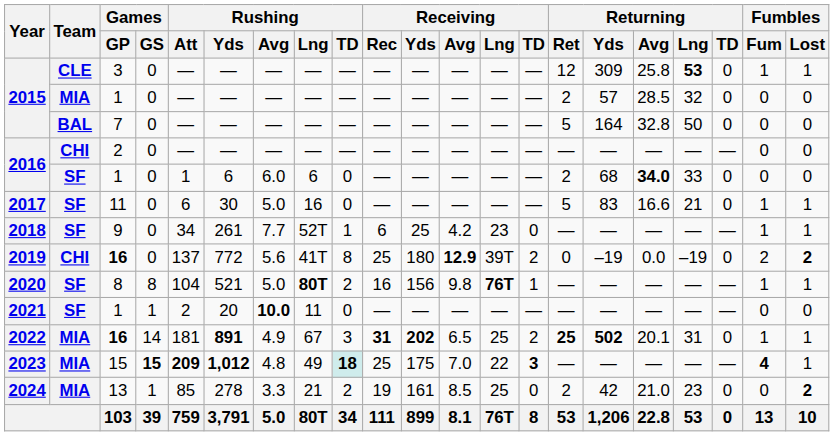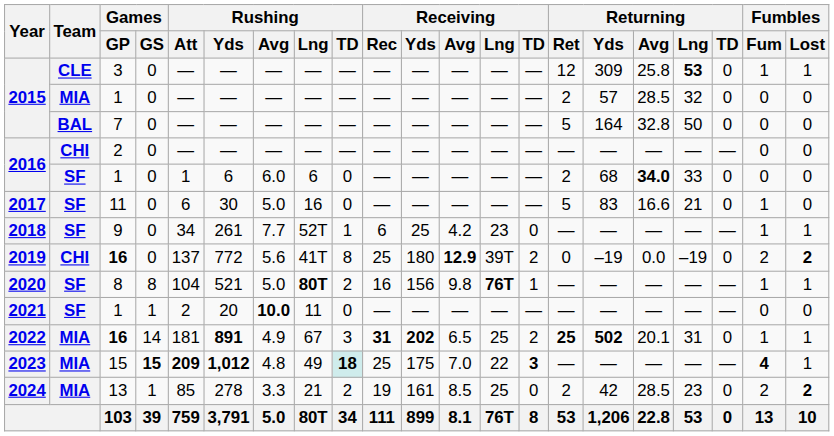 <table class= "wikitable" style="text-align:center;">
 <tr>
 <th rowspan="2">Year</th>
 <th rowspan="2">Team</th>
 <th colspan="2">Games</th>
 <th colspan="5">Rushing</th>
 <th colspan="5">Receiving</th>
 <th colspan="5">Returning</th>
 <th colspan="2">Fumbles</th>
 </tr>
 <tr>
 <th>GP</th>
 <th>GS</th>
 <th>Att</th>
 <th>Yds</th>
 <th>Avg</th>
 <th>Lng</th>
 <th>TD</th>
 <th>Rec</th>
 <th>Yds</th>
 <th>Avg</th>
 <th>Lng</th>
 <th>TD</th>
 <th>Ret</th>
 <th>Yds</th>
 <th>Avg</th>
 <th>Lng</th>
 <th>TD</th>
 <th>Fum</th>
 <th>Lost</th>
 </tr>
 <tr>
 <th rowspan="3"><a href='#'>2015</a></th>
 <th><a href='#'>CLE</a></th>
 <td>3</td>
 <td>0</td>
 <td>—</td>
 <td>—</td>
 <td>—</td>
 <td>—</td>
 <td>—</td>
 <td>—</td>
 <td>—</td>
 <td>—</td>
 <td>—</td>
 <td>—</td>
 <td>12</td>
 <td>309</td>
 <td>25.8</td>
 <td><strong>53</strong></td>
 <td>0</td>
 <td>1</td>
 <td>1</td>
 </tr>
 <tr>
 <th><a href='#'>MIA</a></th>
 <td>1</td>
 <td>0</td>
 <td>—</td>
 <td>—</td>
 <td>—</td>
 <td>—</td>
 <td>—</td>
 <td>—</td>
 <td>—</td>
 <td>—</td>
 <td>—</td>
 <td>—</td>
 <td>2</td>
 <td>57</td>
 <td>28.5</td>
 <td>32</td>
 <td>0</td>
 <td>0</td>
 <td>0</td>
 </tr>
 <tr>
 <th><a href='#'>BAL</a></th>
 <td>7</td>
 <td>0</td>
 <td>—</td>
 <td>—</td>
 <td>—</td>
 <td>—</td>
 <td>—</td>
 <td>—</td>
 <td>—</td>
 <td>—</td>
 <td>—</td>
 <td>—</td>
 <td>5</td>
 <td>164</td>
 <td>32.8</td>
 <td>50</td>
 <td>0</td>
 <td>0</td>
 <td>0</td>
 </tr>
 <tr>
 <th rowspan="2"><a href='#'>2016</a></th>
 <th><a href='#'>CHI</a></th>
 <td>2</td>
 <td>0</td>
 <td>—</td>
 <td>—</td>
 <td>—</td>
 <td>—</td>
 <td>—</td>
 <td>—</td>
 <td>—</td>
 <td>—</td>
 <td>—</td>
 <td>—</td>
 <td>—</td>
 <td>—</td>
 <td>—</td>
 <td>—</td>
 <td>—</td>
 <td>0</td>
 <td>0</td>
 </tr>
 <tr>
 <th><a href='#'>SF</a></th>
 <td>1</td>
 <td>0</td>
 <td>1</td>
 <td>6</td>
 <td>6.0</td>
 <td>6</td>
 <td>0</td>
 <td>—</td>
 <td>—</td>
 <td>—</td>
 <td>—</td>
 <td>—</td>
 <td>2</td>
 <td>68</td>
 <td><strong>34.0</strong></td>
 <td>33</td>
 <td>0</td>
 <td>0</td>
 <td>0</td>
 </tr>
 <tr>
 <th><a href='#'>2017</a></th>
 <th><a href='#'>SF</a></th>
 <td>11</td>
 <td>0</td>
 <td>6</td>
 <td>30</td>
 <td>5.0</td>
 <td>16</td>
 <td>0</td>
 <td>—</td>
 <td>—</td>
 <td>—</td>
 <td>—</td>
 <td>—</td>
 <td>5</td>
 <td>83</td>
 <td>16.6</td>
 <td>21</td>
 <td>0</td>
 <td>1</td>
-<td>1</td>
+<td>0</td>
 </tr>
 <tr>
 <th><a href='#'>2018</a></th>
 <th><a href='#'>SF</a></th>
 <td>9</td>
 <td>0</td>
 <td>34</td>
 <td>261</td>
 <td>7.7</td>
 <td>52T</td>
 <td>1</td>
 <td>6</td>
 <td>25</td>
 <td>4.2</td>
 <td>23</td>
 <td>0</td>
 <td>—</td>
 <td>—</td>
 <td>—</td>
 <td>—</td>
 <td>—</td>
 <td>1</td>
 <td>1</td>
 </tr>
 <tr>
 <th><a href='#'>2019</a></th>
 <th><a href='#'>CHI</a></th>
 <td><strong>16</strong></td>
 <td>0</td>
 <td>137</td>
 <td>772</td>
 <td>5.6</td>
 <td>41T</td>
 <td>8</td>
 <td>25</td>
 <td>180</td>
 <td><strong>12.9</strong></td>
 <td>39T</td>
 <td>2</td>
 <td>0</td>
 <td>–19</td>
 <td>0.0</td>
 <td>–19</td>
 <td>0</td>
 <td>2</td>
 <td><strong>2</strong></td>
 </tr>
 <tr>
 <th><a href='#'>2020</a></th>
 <th><a href='#'>SF</a></th>
 <td>8</td>
 <td>8</td>
 <td>104</td>
 <td>521</td>
 <td>5.0</td>
 <td><strong>80T</strong></td>
 <td>2</td>
 <td>16</td>
 <td>156</td>
 <td>9.8</td>
 <td><strong>76T</strong></td>
 <td>1</td>
 <td>—</td>
 <td>—</td>
 <td>—</td>
 <td>—</td>
 <td>—</td>
 <td>1</td>
 <td>1</td>
 </tr>
 <tr>
 <th><a href='#'>2021</a></th>
 <th><a href='#'>SF</a></th>
 <td>1</td>
 <td>1</td>
 <td>2</td>
 <td>20</td>
 <td><strong>10.0</strong></td>
 <td>11</td>
 <td>0</td>
 <td>—</td>
 <td>—</td>
 <td>—</td>
 <td>—</td>
 <td>—</td>
 <td>—</td>
 <td>—</td>
 <td>—</td>
 <td>—</td>
 <td>—</td>
 <td>0</td>
 <td>0</td>
 </tr>
 <tr>
 <th><a href='#'>2022</a></th>
 <th><a href='#'>MIA</a></th>
 <td><strong>16</strong></td>
 <td>14</td>
 <td>181</td>
 <td><strong>891</strong></td>
 <td>4.9</td>
 <td>67</td>
 <td>3</td>
 <td><strong>31</strong></td>
 <td><strong>202</strong></td>
 <td>6.5</td>
 <td>25</td>
 <td>2</td>
 <td><strong>25</strong></td>
 <td><strong>502</strong></td>
 <td>20.1</td>
 <td>31</td>
 <td>0</td>
 <td>1</td>
 <td>1</td>
 </tr>
 <tr>
 <th><a href='#'>2023</a></th>
 <th><a href='#'>MIA</a></th>
 <td>15</td>
 <td><strong>15</strong></td>
 <td><strong>209 </strong></td>
 <td><strong>1,012</strong></td>
 <td>4.8</td>
 <td>49</td>
 <td style="background:#cfecec;"><strong>18</strong></td>
 <td>25</td>
 <td>175</td>
 <td>7.0</td>
 <td>22</td>
 <td><strong>3</strong></td>
 <td>—</td>
 <td>—</td>
 <td>—</td>
 <td>—</td>
 <td>—</td>
 <td><strong>4</strong></td>
 <td>1</td>
 </tr>
 <tr>
 <th><a href='#'>2024</a></th>
 <th><a href='#'>MIA</a></th>
 <td>13</td>
 <td>1</td>
 <td>85</td>
 <td>278</td>
 <td>3.3</td>
 <td>21</td>
 <td>2</td>
 <td>19</td>
 <td>161</td>
 <td>8.5</td>
 <td>25</td>
 <td>0</td>
 <td>2</td>
 <td>42</td>
-<td>21.0</td>
+<td>28.5</td>
 <td>23</td>
 <td>0</td>
-<td>0</td>
+<td>2</td>
 <td><strong>2</strong></td>
 </tr>
 <tr>
 <th colspan="2"></th>
 <th>103</th>
 <th>39</th>
 <th>759</th>
 <th>3,791</th>
 <th>5.0</th>
 <th>80T</th>
 <th>34</th>
 <th>111</th>
 <th>899</th>
 <th>8.1</th>
 <th>76T</th>
 <th>8</th>
 <th>53</th>
 <th>1,206</th>
 <th>22.8</th>
 <th>53</th>
 <th>0</th>
 <th>13</th>
 <th>10</th>
 </tr>
 </table>
